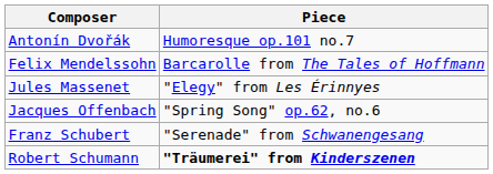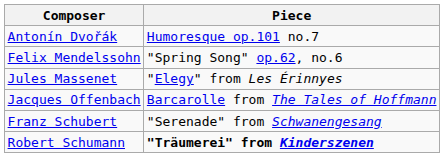 <table class="wikitable">
 <tr>
 <th>Composer</th>
 <th>Piece</th>
 </tr>
 <tr>
 <td><a href='#'>Antonín Dvořák</a></td>
 <td><a href='#'>Humoresque op.101</a> no.7</td>
 </tr>
 <tr>
 <td><a href='#'>Felix Mendelssohn</a></td>
-<td><a href='#'>Barcarolle</a> from <em><a href='#'>The Tales of Hoffmann</a></em></td>
+<td>"Spring Song" <a href='#'>op.62</a>, no.6</td>
 </tr>
 <tr>
 <td><a href='#'>Jules Massenet</a></td>
 <td>"<a href='#'>Elegy</a>" from <em>Les Érinnyes</em></td>
 </tr>
 <tr>
 <td><a href='#'>Jacques Offenbach</a></td>
-<td>"Spring Song" <a href='#'>op.62</a>, no.6</td>
+<td><a href='#'>Barcarolle</a> from <em><a href='#'>The Tales of Hoffmann</a></em></td>
 </tr>
 <tr>
 <td><a href='#'>Franz Schubert</a></td>
 <td>"Serenade" from <em><a href='#'>Schwanengesang</a></em></td>
 </tr>
 <tr>
 <td><a href='#'>Robert Schumann</a></td>
 <td><strong>"Träumerei" from <em><a href='#'>Kinderszenen</a></em></strong></td>
 </tr>
 </table>
